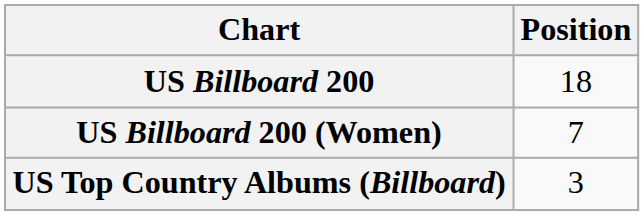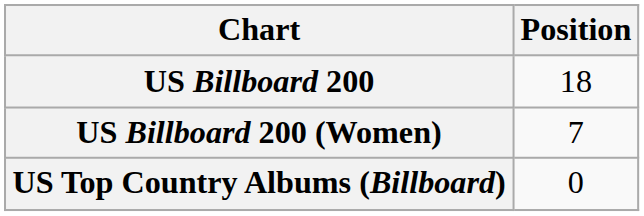 <table class="wikitable sortable plainrowheaders" style="text-align:center;">
 <tr>
 <th>Chart</th>
 <th>Position</th>
 </tr>
 <tr>
 <th scope="row">US <em>Billboard</em> 200</th>
 <td>18</td>
 </tr>
 <tr>
 <th scope="row">US <em>Billboard</em> 200 (Women)</th>
 <td>7</td>
 </tr>
 <tr>
 <th scope="row">US Top Country Albums (<em>Billboard</em>)</th>
-<td>3</td>
+<td>0</td>
 </tr>
 </table>
